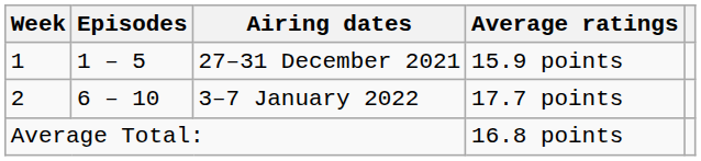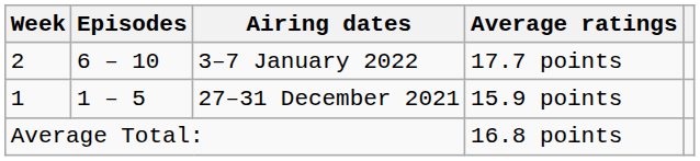 <table class="wikitable">
 <tr>
 <th>Week</th>
 <th>Episodes</th>
 <th>Airing dates</th>
 <th>Average ratings</th>
 <th></th>
 </tr>
 <tr>
+<td>2</td>
+<td>6 – 10</td>
+<td>3–7 January 2022</td>
+<td>17.7 points</td>
+<td></td>
+</tr>
+<tr>
 <td>1</td>
 <td>1 – 5</td>
 <td>27–31 December 2021</td>
 <td>15.9 points</td>
-<td></td>
-</tr>
-<tr>
-<td>2</td>
-<td>6 – 10</td>
-<td>3–7 January 2022</td>
-<td>17.7 points</td>
 <td></td>
 </tr>
 <tr>
 <td colspan="3">Average Total:</td>
 <td align="left">16.8 points</td>
 <td></td>
 </tr>
 </table>
